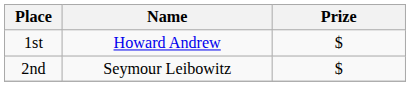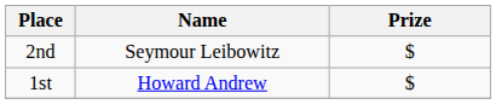 <table class="wikitable">
 <tr>
 <th width="50">Place</th>
 <th width="200">Name</th>
 <th width="125">Prize</th>
 </tr>
 <tr>
+<td align = "center">2nd</td>
+<td align = "center">Seymour Leibowitz</td>
+<td align = "center">$</td>
+</tr>
+<tr>
 <td align = "center">1st</td>
 <td align = "center"><a href='#'>Howard Andrew</a></td>
 <td align = "center">$</td>
 </tr>
 <tr>
-<td align = "center">2nd</td>
-<td align = "center">Seymour Leibowitz</td>
-<td align = "center">$</td>
-</tr>
-<tr>
 </tr>
 </table>
